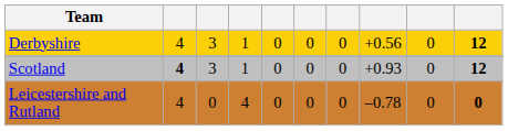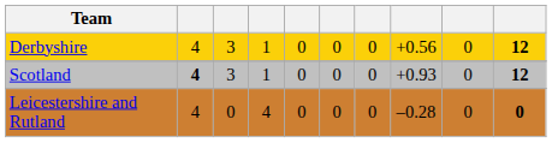 <table class="wikitable" style="text-align:center">
 <tr>
 <th width="150">Team</th>
 <th width="25"></th>
 <th width="25"></th>
 <th width="25"></th>
 <th width="25"></th>
 <th width="25"></th>
 <th width="25"></th>
 <th width="40"></th>
 <th width="40"></th>
 <th width="40"></th>
 </tr>
 <tr style="background:#fbd009">
 <td style="text-align:left"><a href='#'>Derbyshire</a></td>
 <td>4</td>
 <td>3</td>
 <td>1</td>
 <td>0</td>
 <td>0</td>
 <td>0</td>
 <td>+0.56</td>
 <td>0</td>
 <td><strong>12</strong></td>
 </tr>
 <tr>
 </tr>
 <tr style="background:silver">
 <td style="text-align:left"><a href='#'>Scotland</a></td>
 <td><strong>4</strong></td>
 <td>3</td>
 <td>1</td>
 <td>0</td>
 <td>0</td>
 <td>0</td>
 <td>+0.93</td>
 <td>0</td>
 <td><strong>12</strong></td>
 </tr>
 <tr>
 </tr>
 <tr style="background:#CD7F32">
 <td style="text-align:left"><a href='#'>Leicestershire and Rutland</a></td>
 <td>4</td>
 <td>0</td>
 <td>4</td>
 <td>0</td>
 <td>0</td>
 <td>0</td>
-<td>–0.78</td>
+<td>–0.28</td>
 <td>0</td>
 <td><strong>0</strong></td>
 </tr>
 </table>
